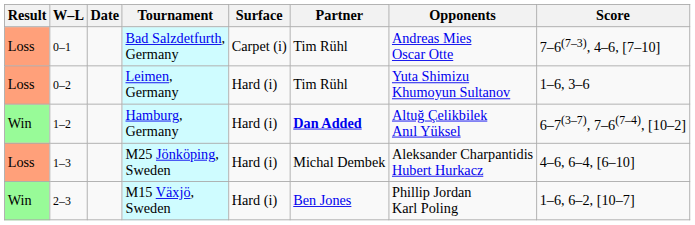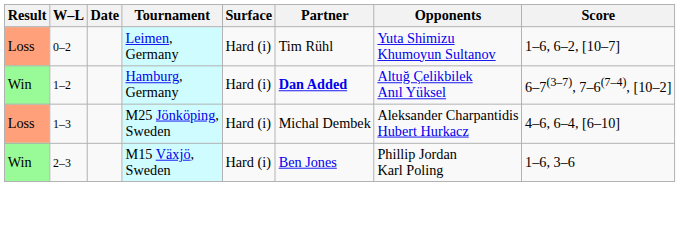 <table class="sortable wikitable nowrap">
 <tr>
 <th>Result</th>
 <th class="unsortable">W–L</th>
 <th>Date</th>
 <th>Tournament</th>
 <th>Surface</th>
 <th>Partner</th>
 <th>Opponents</th>
 <th class="unsortable">Score</th>
 </tr>
 <tr>
 <td style="background:#ffa07a;">Loss</td>
-<td><small>0–1</small></td>
-<td></td>
-<td bgcolor=cffcff><a href='#'>Bad Salzdetfurth</a>, <br> Germany</td>
-<td>Carpet (i)</td>
-<td> Tim Rühl</td>
-<td> <a href='#'>Andreas Mies</a><br> <a href='#'>Oscar Otte</a></td>
-<td>7–6<sup>(7–3)</sup>, 4–6, [7–10]</td>
-</tr>
-<tr>
-<td style="background:#ffa07a;">Loss</td>
 <td><small>0–2</small></td>
 <td></td>
 <td bgcolor=cffcff><a href='#'>Leimen</a>, <br> Germany</td>
 <td>Hard (i)</td>
 <td> Tim Rühl</td>
 <td> <a href='#'>Yuta Shimizu</a><br> <a href='#'>Khumoyun Sultanov</a></td>
-<td>1–6, 3–6</td>
+<td>1–6, 6–2, [10–7]</td>
 </tr>
 <tr>
 <td style="background:#98fb98;">Win</td>
 <td><small>1–2</small></td>
 <td></td>
 <td bgcolor=cffcff><a href='#'>Hamburg</a>, <br> Germany</td>
 <td>Hard (i)</td>
 <td><strong> <a href='#'>Dan Added</a></strong></td>
 <td> <a href='#'>Altuğ Çelikbilek</a><br> <a href='#'>Anıl Yüksel</a></td>
 <td>6–7<sup>(3–7)</sup>, 7–6<sup>(7–4)</sup>, [10–2]</td>
 </tr>
 <tr>
 <td style="background:#ffa07a;">Loss</td>
 <td><small>1–3</small></td>
 <td></td>
 <td bgcolor=cffcff>M25 <a href='#'>Jönköping</a>, <br> Sweden</td>
 <td>Hard (i)</td>
 <td> Michal Dembek</td>
 <td> Aleksander Charpantidis<br> <a href='#'>Hubert Hurkacz</a></td>
 <td>4–6, 6–4, [6–10]</td>
 </tr>
 <tr>
 <td style="background:#98fb98;">Win</td>
 <td><small>2–3</small></td>
 <td></td>
 <td bgcolor=cffcff>M15 <a href='#'>Växjö</a>, <br> Sweden</td>
 <td>Hard (i)</td>
 <td> <a href='#'>Ben Jones</a></td>
 <td> Phillip Jordan<br> Karl Poling</td>
-<td>1–6, 6–2, [10–7]</td>
+<td>1–6, 3–6</td>
 </tr>
 </table>
